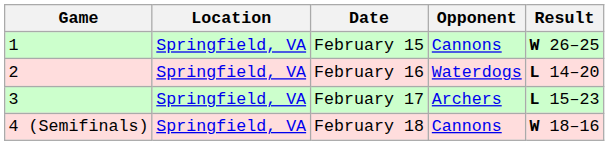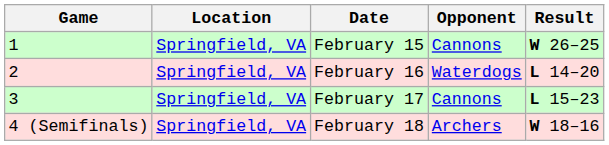 <table class="wikitable">
 <tr>
 <th>Game</th>
 <th>Location</th>
 <th>Date</th>
 <th>Opponent</th>
 <th>Result</th>
 </tr>
 <tr bgcolor="#CCFFCC">
 <td>1</td>
 <td><a href='#'>Springfield, VA</a></td>
 <td>February 15</td>
 <td><a href='#'>Cannons</a></td>
 <td><strong>W</strong> 26–25</td>
 </tr>
 <tr bgcolor="#FFDDDD">
 <td>2</td>
 <td><a href='#'>Springfield, VA</a></td>
 <td>February 16</td>
 <td><a href='#'>Waterdogs</a></td>
 <td><strong>L</strong> 14–20</td>
 </tr>
 <tr bgcolor="#CCFFCC">
 <td>3</td>
 <td><a href='#'>Springfield, VA</a></td>
 <td>February 17</td>
-<td><a href='#'>Archers</a></td>
+<td><a href='#'>Cannons</a></td>
 <td><strong>L</strong> 15–23</td>
 </tr>
 <tr bgcolor="#FFDDDD">
 <td>4 (Semifinals)</td>
 <td><a href='#'>Springfield, VA</a></td>
 <td>February 18</td>
-<td><a href='#'>Cannons</a></td>
+<td><a href='#'>Archers</a></td>
 <td><strong>W</strong> 18–16</td>
 </tr>
 </table>
